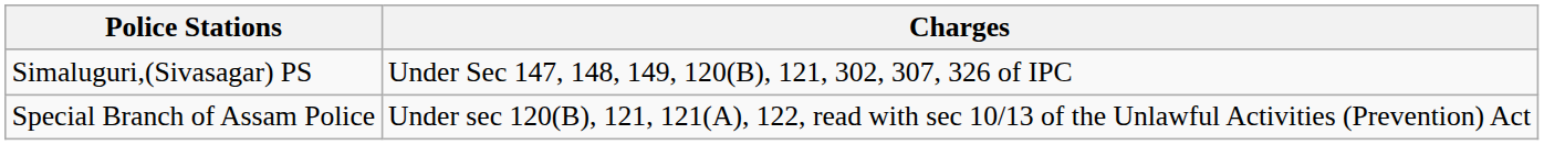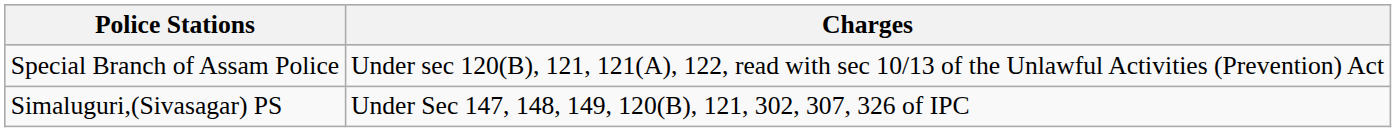 <table class="wikitable">
 <tr>
 <th>Police Stations</th>
 <th>Charges</th>
 </tr>
 <tr>
+<td>Special Branch of Assam Police</td>
+<td>Under sec 120(B), 121, 121(A), 122, read with sec 10/13 of the Unlawful Activities (Prevention) Act</td>
+</tr>
+<tr>
 <td>Simaluguri,(Sivasagar) PS</td>
 <td>Under Sec 147, 148, 149, 120(B), 121, 302, 307, 326 of IPC</td>
 </tr>
-<tr>
-<td>Special Branch of Assam Police</td>
-<td>Under sec 120(B), 121, 121(A), 122, read with sec 10/13 of the Unlawful Activities (Prevention) Act</td>
-</tr>
 </table>
